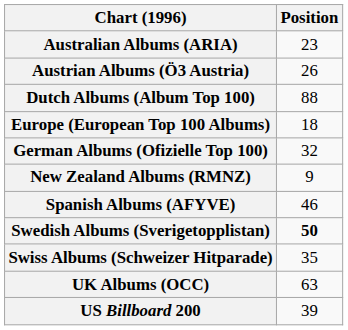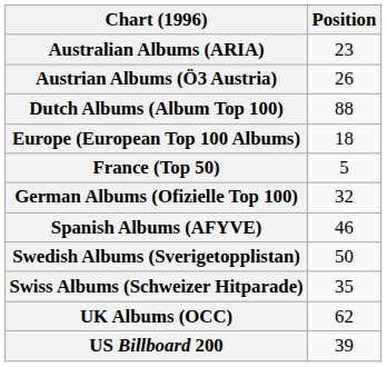 <table class="wikitable plainrowheaders sortable" style="text-align:center;">
 <tr>
 <th scope="col">Chart (1996)</th>
 <th scope="col">Position</th>
 </tr>
 <tr>
 <th scope="row">Australian Albums (ARIA)</th>
 <td>23</td>
 </tr>
 <tr>
 <th scope="row">Austrian Albums (Ö3 Austria)</th>
 <td>26</td>
 </tr>
 <tr>
 <th scope="row">Dutch Albums (Album Top 100)</th>
 <td>88</td>
 </tr>
 <tr>
 <th scope="row">Europe (European Top 100 Albums)</th>
 <td>18</td>
 </tr>
 <tr>
+<th scope="row">France (Top 50)</th>
+<td>5</td>
+</tr>
+<tr>
 <th scope="row">German Albums (Ofizielle Top 100)</th>
 <td>32</td>
-</tr>
-<tr>
-<th scope="row">New Zealand Albums (RMNZ)</th>
-<td>9</td>
 </tr>
 <tr>
 <th scope="row">Spanish Albums (AFYVE)</th>
 <td>46</td>
 </tr>
 <tr>
 <th scope="row">Swedish Albums (Sverigetopplistan)</th>
-<td><strong>50</strong></td>
+<td>50</td>
 </tr>
 <tr>
 <th scope="row">Swiss Albums (Schweizer Hitparade)</th>
 <td>35</td>
 </tr>
 <tr>
 <th scope="row">UK Albums (OCC)</th>
-<td>63</td>
+<td>62</td>
 </tr>
 <tr>
 <th scope="row">US <em>Billboard</em> 200</th>
 <td>39</td>
 </tr>
 </table>
